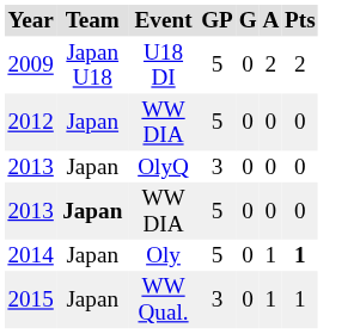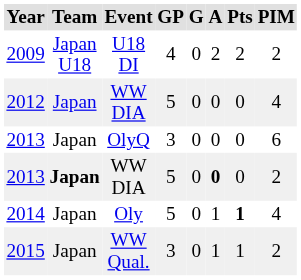 <table border="0" cellpadding="2" cellspacing="0" width="35%">
 <tr align="center" bgcolor="#e0e0e0">
 <th>Year</th>
 <th>Team</th>
 <th>Event</th>
 <th>GP</th>
 <th>G</th>
 <th>A</th>
 <th>Pts</th>
+<th>PIM</th>
 </tr>
 <tr align="center">
 <td><a href='#'>2009</a></td>
 <td><a href='#'>Japan U18</a></td>
 <td><a href='#'>U18 DI</a></td>
-<td>5</td>
+<td>4</td>
 <td>0</td>
+<td>2</td>
 <td>2</td>
 <td>2</td>
 </tr>
 <tr align="center" bgcolor="#f0f0f0">
 <td><a href='#'>2012</a></td>
 <td><a href='#'>Japan</a></td>
 <td><a href='#'>WW DIA</a></td>
 <td>5</td>
 <td>0</td>
 <td>0</td>
 <td>0</td>
+<td>4</td>
 </tr>
 <tr align="center">
 <td><a href='#'>2013</a></td>
 <td>Japan</td>
 <td><a href='#'>OlyQ</a></td>
 <td>3</td>
 <td>0</td>
 <td>0</td>
 <td>0</td>
+<td>6</td>
 </tr>
 <tr align="center" bgcolor="#f0f0f0">
 <td><a href='#'>2013</a></td>
 <td><strong>Japan</strong></td>
 <td>WW DIA</td>
 <td>5</td>
 <td>0</td>
+<td><strong>0</strong></td>
 <td>0</td>
-<td>0</td>
+<td>2</td>
 </tr>
 <tr align="center">
 <td><a href='#'>2014</a></td>
 <td>Japan</td>
 <td><a href='#'>Oly</a></td>
 <td>5</td>
 <td>0</td>
 <td>1</td>
 <td><strong>1</strong></td>
+<td>4</td>
 </tr>
 <tr align="center" bgcolor="#f0f0f0">
 <td><a href='#'>2015</a></td>
 <td>Japan</td>
 <td><a href='#'>WW Qual.</a></td>
 <td>3</td>
 <td>0</td>
 <td>1</td>
 <td>1</td>
+<td>2</td>
 </tr>
 </table>
